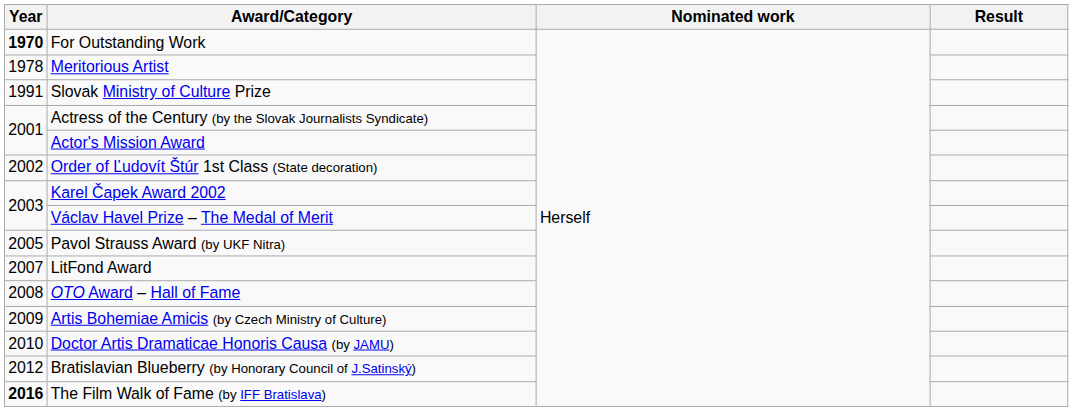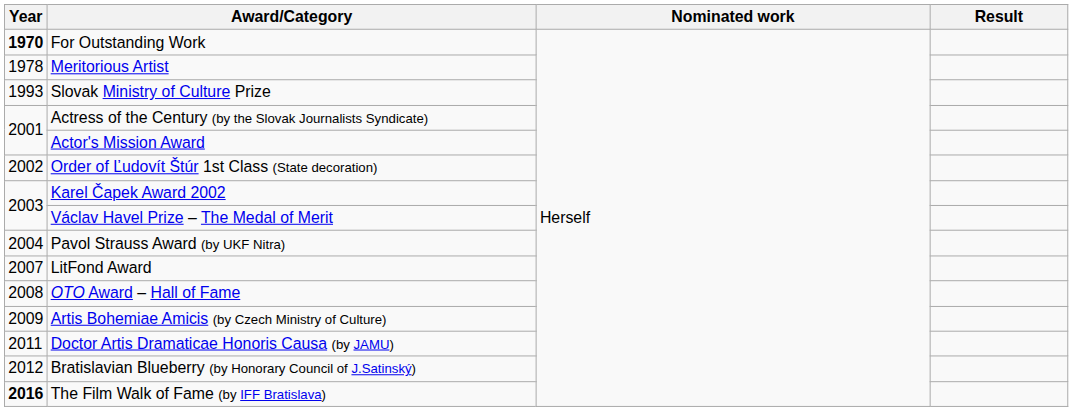 <table class="wikitable">
 <tr>
 <th width=4%>Year</th>
 <th width=46%>Award/Category</th>
 <th width=37%>Nominated work</th>
 <th width=13%>Result</th>
 </tr>
 <tr>
 <td><strong>1970</strong></td>
 <td>For Outstanding Work</td>
 <td rowspan=15>Herself</td>
 <td></td>
 </tr>
 <tr>
 <td>1978</td>
 <td><a href='#'>Meritorious Artist</a></td>
 <td></td>
 </tr>
 <tr>
-<td>1991</td>
+<td>1993</td>
 <td>Slovak <a href='#'>Ministry of Culture</a> Prize</td>
 <td></td>
 </tr>
 <tr>
 <td rowspan="2">2001</td>
 <td>Actress of the Century <small>(by the Slovak Journalists Syndicate)</small></td>
 <td></td>
 </tr>
 <tr>
 <td><a href='#'>Actor's Mission Award</a></td>
 <td></td>
 </tr>
 <tr>
 <td>2002</td>
 <td><a href='#'>Order of Ľudovít Štúr</a> 1st Class <small>(State decoration)</small></td>
 <td></td>
 </tr>
 <tr>
 <td rowspan="2">2003</td>
 <td><a href='#'>Karel Čapek Award 2002</a></td>
 <td></td>
 </tr>
 <tr>
 <td><a href='#'>Václav Havel Prize</a> – <a href='#'>The Medal of Merit</a></td>
 <td></td>
 </tr>
 <tr>
-<td>2005</td>
+<td>2004</td>
 <td>Pavol Strauss Award <small>(by UKF Nitra)</small></td>
 <td></td>
 </tr>
 <tr>
 <td>2007</td>
 <td>LitFond Award</td>
 <td></td>
 </tr>
 <tr>
 <td>2008</td>
 <td><a href='#'><em>OTO</em> Award</a> – <a href='#'>Hall of Fame</a></td>
 <td></td>
 </tr>
 <tr>
 <td>2009</td>
 <td><a href='#'>Artis Bohemiae Amicis</a> <small>(by Czech Ministry of Culture)</small></td>
 <td></td>
 </tr>
 <tr>
-<td>2010</td>
+<td>2011</td>
 <td><a href='#'>Doctor Artis Dramaticae Honoris Causa</a> <small>(by <a href='#'>JAMU</a>)</small></td>
 <td></td>
 </tr>
 <tr>
 <td>2012</td>
 <td>Bratislavian Blueberry <small>(by Honorary Council of <a href='#'>J.Satinský</a>)</small></td>
 <td></td>
 </tr>
 <tr>
 <td><strong>2016</strong></td>
 <td>The Film Walk of Fame <small>(by <a href='#'>IFF Bratislava</a>)</small></td>
 <td></td>
 </tr>
 </table>
